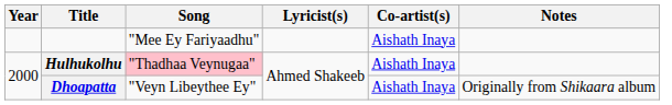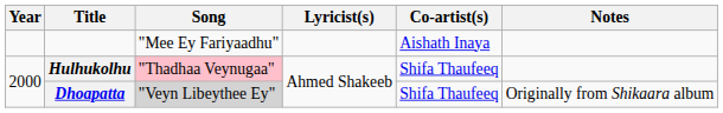 <table class="wikitable plainrowheaders">
 <tr>
 <th scope="col">Year</th>
 <th scope="col">Title</th>
 <th scope="col">Song</th>
 <th scope="col">Lyricist(s)</th>
 <th scope="col">Co-artist(s)</th>
 <th scope="col">Notes</th>
 </tr>
 <tr>
 <td></td>
 <td></td>
 <td>"Mee Ey Fariyaadhu"</td>
 <td></td>
 <td><a href='#'>Aishath Inaya</a></td>
 <td></td>
 </tr>
 <tr>
 <td rowspan="2">2000</td>
 <th scope="row"><em>Hulhukolhu</em></th>
 <td style="background: pink;">"Thadhaa Veynugaa"</td>
 <td rowspan="2">Ahmed Shakeeb</td>
-<td><a href='#'>Aishath Inaya</a></td>
+<td><a href='#'>Shifa Thaufeeq</a></td>
 <td></td>
 </tr>
 <tr>
 <th scope="row"><em><a href='#'>Dhoapatta</a></em></th>
-<td>"Veyn Libeythee Ey"</td>
-<td><a href='#'>Aishath Inaya</a></td>
+<td style="background: lightgrey;">"Veyn Libeythee Ey"</td>
+<td><a href='#'>Shifa Thaufeeq</a></td>
 <td>Originally from <em>Shikaara</em> album</td>
 </tr>
 </table>
